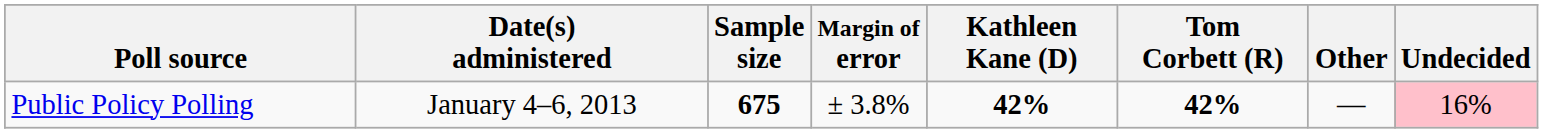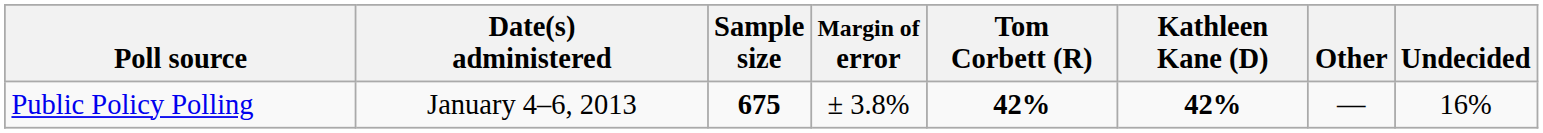 <table class="wikitable">
 <tr valign= bottom>
 <th style="width:190px;">Poll source</th>
 <th style="width:190px;">Date(s)<br>administered</th>
 <th class=small>Sample<br>size</th>
 <th><small>Margin of</small><br>error</th>
+<th style="width:100px;">Tom<br>Corbett (R)</th>
 <th style="width:100px;">Kathleen<br>Kane (D)</th>
-<th style="width:100px;">Tom<br>Corbett (R)</th>
 <th style="width:40px;">Other</th>
 <th style="width:40px;">Undecided</th>
 </tr>
 <tr>
 <td><a href='#'>Public Policy Polling</a></td>
 <td align=center>January 4–6, 2013</td>
 <td align=center><strong>675</strong></td>
 <td align=center>± 3.8%</td>
 <td align=center><strong>42%</strong></td>
 <td align=center><strong>42%</strong></td>
 <td align=center>—</td>
-<td align=center style="background: pink;">16%</td>
+<td align=center>16%</td>
 </tr>
 </table>
